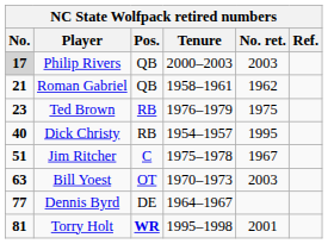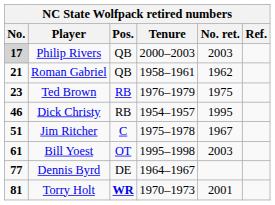 <table class="wikitable" style="text-align:center">
 <tr>
 <th colspan=6 style =><strong>NC State Wolfpack retired numbers</strong></th>
 </tr>
 <tr>
 <th style = >No.</th>
 <th style = >Player</th>
 <th style = >Pos.</th>
 <th style = >Tenure</th>
 <th style = >No. ret.</th>
 <th style = >Ref.</th>
 </tr>
 <tr>
 <td style="background: lightgrey;"><strong>17</strong></td>
 <td><a href='#'>Philip Rivers</a></td>
 <td>QB</td>
 <td>2000–2003</td>
 <td>2003</td>
 <td></td>
 </tr>
 <tr>
 <td><strong>21</strong></td>
 <td><a href='#'>Roman Gabriel</a></td>
 <td>QB</td>
 <td>1958–1961</td>
 <td>1962</td>
 <td></td>
 </tr>
 <tr>
 <td><strong>23</strong></td>
 <td><a href='#'>Ted Brown</a></td>
 <td><a href='#'>RB</a></td>
 <td>1976–1979</td>
 <td>1975</td>
 <td></td>
 </tr>
 <tr>
-<td><strong>40</strong></td>
+<td><strong>46</strong></td>
 <td><a href='#'>Dick Christy</a></td>
 <td>RB</td>
 <td>1954–1957</td>
 <td>1995</td>
 <td></td>
 </tr>
 <tr>
 <td><strong>51</strong></td>
 <td><a href='#'>Jim Ritcher</a></td>
 <td><a href='#'>C</a></td>
 <td>1975–1978</td>
 <td>1967</td>
 <td></td>
 </tr>
 <tr>
-<td><strong>63</strong></td>
+<td><strong>61</strong></td>
 <td><a href='#'>Bill Yoest</a></td>
 <td><a href='#'>OT</a></td>
-<td>1970–1973</td>
+<td>1995–1998</td>
 <td>2003</td>
 <td></td>
 </tr>
 <tr>
 <td><strong>77</strong></td>
 <td><a href='#'>Dennis Byrd</a></td>
 <td>DE</td>
 <td>1964–1967</td>
 <td></td>
 <td></td>
 </tr>
 <tr>
 <td><strong>81</strong></td>
 <td><a href='#'>Torry Holt</a></td>
 <td><strong><a href='#'>WR</a></strong></td>
-<td>1995–1998</td>
+<td>1970–1973</td>
 <td>2001</td>
 <td></td>
 </tr>
 </table>
